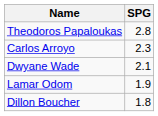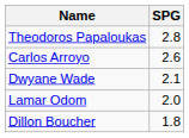 <table class=wikitable>
 <tr>
 <th>Name</th>
 <th>SPG</th>
 </tr>
 <tr>
 <td> <a href='#'>Theodoros Papaloukas</a></td>
 <td align=right>2.8</td>
 </tr>
 <tr>
 <td> <a href='#'>Carlos Arroyo</a></td>
-<td align=right>2.3</td>
+<td align=right>2.6</td>
 </tr>
 <tr>
 <td> <a href='#'>Dwyane Wade</a></td>
 <td align=right>2.1</td>
 </tr>
 <tr>
 <td> <a href='#'>Lamar Odom</a></td>
-<td align=right>1.9</td>
+<td align=right>2.0</td>
 </tr>
 <tr>
 <td> <a href='#'>Dillon Boucher</a></td>
 <td align=right>1.8</td>
 </tr>
 </table>
